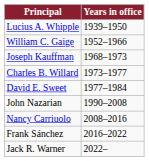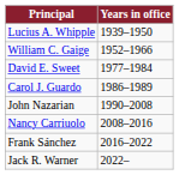 <table class="wikitable">
 <tr>
 <th style="background:#8A1E2E; color:white">Principal</th>
 <th style="background:#8A1E2E; color:white">Years in office</th>
 </tr>
 <tr>
 <td><a href='#'>Lucius A. Whipple</a></td>
 <td>1939–1950</td>
 </tr>
 <tr>
 <td><a href='#'>William C. Gaige</a></td>
 <td>1952–1966</td>
 </tr>
 <tr>
-<td><a href='#'>Joseph Kauffman</a></td>
-<td>1968–1973</td>
+<td><a href='#'>David E. Sweet</a></td>
+<td>1977–1984</td>
 </tr>
 <tr>
-<td><a href='#'>Charles B. Willard</a></td>
-<td>1973–1977</td>
-</tr>
-<tr>
-<td><a href='#'>David E. Sweet</a></td>
-<td>1977–1984</td>
+<td><a href='#'>Carol J. Guardo</a></td>
+<td>1986–1989</td>
 </tr>
 <tr>
 <td>John Nazarian</td>
 <td>1990–2008</td>
 </tr>
 <tr>
 <td><a href='#'>Nancy Carriuolo</a></td>
 <td>2008–2016</td>
 </tr>
 <tr>
 <td>Frank Sánchez</td>
 <td>2016–2022</td>
 </tr>
 <tr>
 <td>Jack R. Warner</td>
 <td>2022–</td>
 </tr>
 </table>
